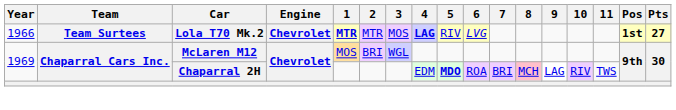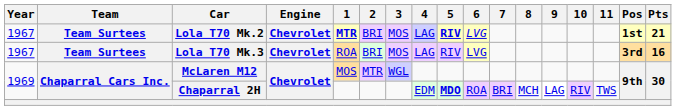 <table class="wikitable" style="text-align:center; font-size:90%">
 <tr>
 <th>Year</th>
 <th>Team</th>
 <th>Car</th>
 <th>Engine</th>
 <th>1</th>
 <th>2</th>
 <th>3</th>
 <th>4</th>
 <th>5</th>
 <th>6</th>
 <th>7</th>
 <th>8</th>
 <th>9</th>
 <th>10</th>
 <th>11</th>
 <th>Pos</th>
 <th>Pts</th>
 </tr>
 <tr>
-<td><a href='#'>1966</a></td>
+<td><a href='#'>1967</a></td>
 <th><a href='#'>Team Surtees</a></th>
 <th><a href='#'>Lola T70</a> Mk.2</th>
 <th><a href='#'>Chevrolet</a></th>
 <td style="background:#FFFFBF;"><strong><a href='#'>MTR</a></strong><br></td>
-<td style="background:#EFCFFF;"><a href='#'>MTR</a><br></td>
+<td style="background:#EFCFFF;"><a href='#'>BRI</a><br></td>
 <td style="background:#EFCFFF;"><a href='#'>MOS</a><br></td>
-<td style="background:#CFCFFF;"><strong><a href='#'>LAG</a><br></strong></td>
-<td style="background:#FFFFBF;"><a href='#'>RIV</a><br></td>
+<td style="background:#CFCFFF;"><a href='#'>LAG</a><br></td>
+<td style="background:#FFFFBF;"><strong><a href='#'>RIV</a><br></strong></td>
 <td style="background:#FFFFBF;"><em><a href='#'>LVG</a></em><br></td>
 <td></td>
 <td></td>
 <td></td>
 <td></td>
 <td></td>
 <th style="background:#FFFFBF;">1st</th>
-<th style="background:#FFFFBF;">27</th>
+<th style="background:#FFFFBF;">21</th>
+</tr>
+<tr>
+<td><a href='#'>1967</a></td>
+<th><a href='#'>Team Surtees</a></th>
+<th><a href='#'>Lola T70</a> Mk.3</th>
+<th><a href='#'>Chevrolet</a></th>
+<td style="background:#FFDF9F;"><a href='#'>ROA</a><br></td>
+<td style="background:#DFFFDF;"><a href='#'>BRI</a><br></td>
+<td style="background:#EFCFFF;"><a href='#'>MOS</a><br></td>
+<td style="background:#EFCFFF;"><a href='#'>LAG</a><br></td>
+<td style="background:#EFCFFF;"><a href='#'>RIV</a><br></td>
+<td style="background:#FFFFBF;"><a href='#'>LVG</a><br></td>
+<td></td>
+<td></td>
+<td></td>
+<td></td>
+<td></td>
+<th style="background:#FFDF9F;">3rd</th>
+<th style="background:#FFDF9F;">16</th>
 </tr>
 <tr>
 <td rowspan=2><a href='#'>1969</a></td>
 <th rowspan=2><a href='#'>Chaparral Cars Inc.</a></th>
 <th><a href='#'>McLaren M12</a></th>
 <th rowspan=2><a href='#'>Chevrolet</a></th>
 <td style="background:#FFDF9F;"><a href='#'>MOS</a><br></td>
-<td style="background:#EFCFFF;"><a href='#'>BRI</a><br></td>
+<td style="background:#EFCFFF;"><a href='#'>MTR</a><br></td>
 <td style="background:#CFCFFF;"><a href='#'>WGL</a><br></td>
 <td></td>
 <td></td>
 <td></td>
 <td></td>
 <td></td>
 <td></td>
 <td></td>
 <td></td>
 <th rowspan=2>9th</th>
 <th rowspan=2>30</th>
 </tr>
 <tr>
 <th><a href='#'>Chaparral</a> 2H</th>
 <td></td>
 <td></td>
 <td></td>
 <td style="background:#DFFFDF;"><a href='#'>EDM</a><br></td>
 <td style="background:#DFFFDF;"><strong><a href='#'>MDO</a><br></strong></td>
 <td style="background:#EFCFFF;"><a href='#'>ROA</a><br></td>
 <td style="background:#EFCFFF;"><a href='#'>BRI</a><br></td>
-<td style="background: pink;"><a href='#'>MCH</a></td>
+<td><a href='#'>MCH</a></td>
 <td style="background:#FFFFFF;"><a href='#'>LAG</a><br></td>
 <td style="background:#EFCFFF;"><a href='#'>RIV</a><br></td>
 <td><a href='#'>TWS</a></td>
 </tr>
 <tr>
 <th colspan="17"></th>
 </tr>
 </table>
